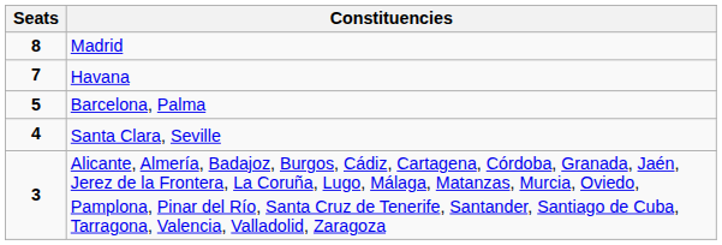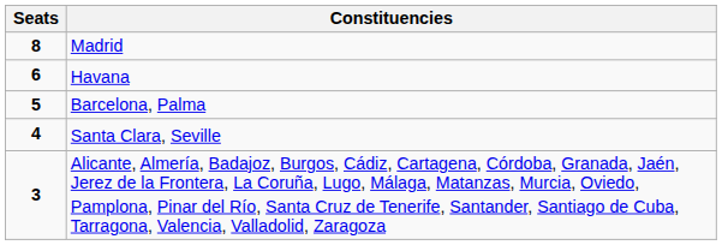 <table class="wikitable" style="text-align:left;">
 <tr>
 <th width="50">Seats</th>
 <th width="600">Constituencies</th>
 </tr>
 <tr>
 <td align="center"><strong>8</strong></td>
 <td><a href='#'>Madrid</a></td>
 </tr>
 <tr>
-<td align="center"><strong>7</strong></td>
+<td align="center"><strong>6</strong></td>
 <td><a href='#'>Havana</a><sup></sup></td>
 </tr>
 <tr>
 <td align="center"><strong>5</strong></td>
 <td><a href='#'>Barcelona</a>, <a href='#'>Palma</a></td>
 </tr>
 <tr>
 <td align="center"><strong>4</strong></td>
 <td><a href='#'>Santa Clara</a><sup></sup>, <a href='#'>Seville</a></td>
 </tr>
 <tr>
 <td align="center"><strong>3</strong></td>
 <td><a href='#'>Alicante</a>, <a href='#'>Almería</a>, <a href='#'>Badajoz</a>, <a href='#'>Burgos</a>, <a href='#'>Cádiz</a>, <a href='#'>Cartagena</a>, <a href='#'>Córdoba</a>, <a href='#'>Granada</a>, <a href='#'>Jaén</a>, <a href='#'>Jerez de la Frontera</a>, <a href='#'>La Coruña</a>, <a href='#'>Lugo</a>, <a href='#'>Málaga</a>, <a href='#'>Matanzas</a>, <a href='#'>Murcia</a>, <a href='#'>Oviedo</a>, <a href='#'>Pamplona</a>, <a href='#'>Pinar del Río</a>, <a href='#'>Santa Cruz de Tenerife</a>, <a href='#'>Santander</a>, <a href='#'>Santiago de Cuba</a><sup></sup>, <a href='#'>Tarragona</a>, <a href='#'>Valencia</a>, <a href='#'>Valladolid</a>, <a href='#'>Zaragoza</a></td>
 </tr>
 </table>
